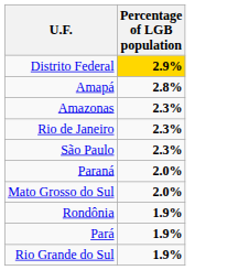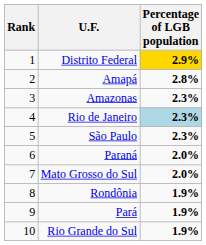 <table class="wikitable" style="text-align:right; margin-right:60px">
 <tr>
+<th>Rank</th>
 <th align="center">U.F.</th>
 <th>Percentage<br>of LGB<br>population</th>
 </tr>
 <tr>
+<td>1</td>
 <td><a href='#'>Distrito Federal</a></td>
 <td style="background: gold;"><strong>2.9%</strong></td>
 </tr>
 <tr>
+<td>2</td>
 <td><a href='#'>Amapá</a></td>
 <td><strong>2.8%</strong></td>
 </tr>
 <tr>
+<td>3</td>
 <td><a href='#'>Amazonas</a></td>
 <td><strong>2.3%</strong></td>
 </tr>
 <tr>
+<td>4</td>
 <td><a href='#'>Rio de Janeiro</a></td>
-<td><strong>2.3%</strong></td>
+<td style="background: lightblue;"><strong>2.3%</strong></td>
 </tr>
 <tr>
+<td>5</td>
 <td><a href='#'>São Paulo</a></td>
 <td><strong>2.3%</strong></td>
 </tr>
 <tr>
+<td>6</td>
 <td><a href='#'>Paraná</a></td>
 <td><strong>2.0%</strong></td>
 </tr>
 <tr>
+<td>7</td>
 <td><a href='#'>Mato Grosso do Sul</a></td>
 <td><strong>2.0%</strong></td>
 </tr>
 <tr>
+<td>8</td>
 <td><a href='#'>Rondônia</a></td>
 <td><strong>1.9%</strong></td>
 </tr>
 <tr>
+<td>9</td>
 <td><a href='#'>Pará</a></td>
 <td><strong>1.9%</strong></td>
 </tr>
 <tr>
+<td>10</td>
 <td><a href='#'>Rio Grande do Sul</a></td>
 <td><strong>1.9%</strong></td>
 </tr>
 </table>
